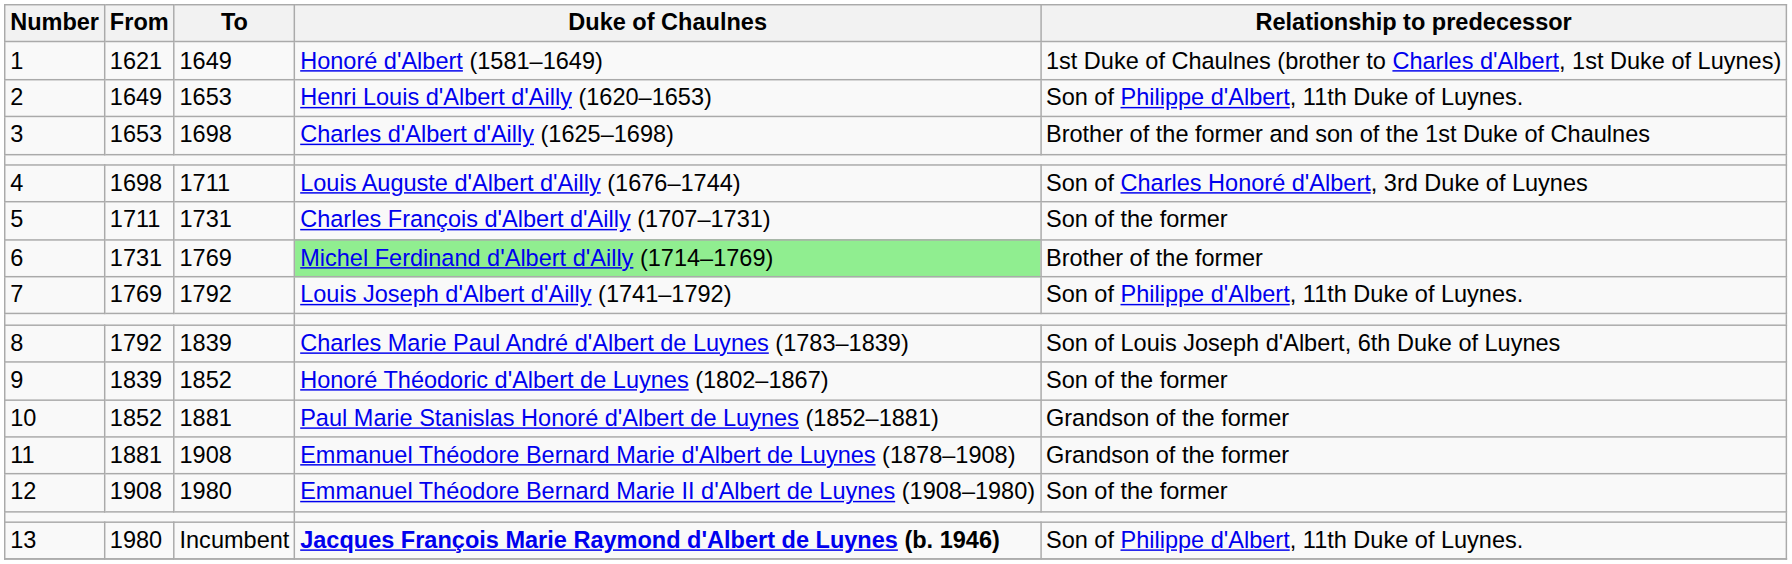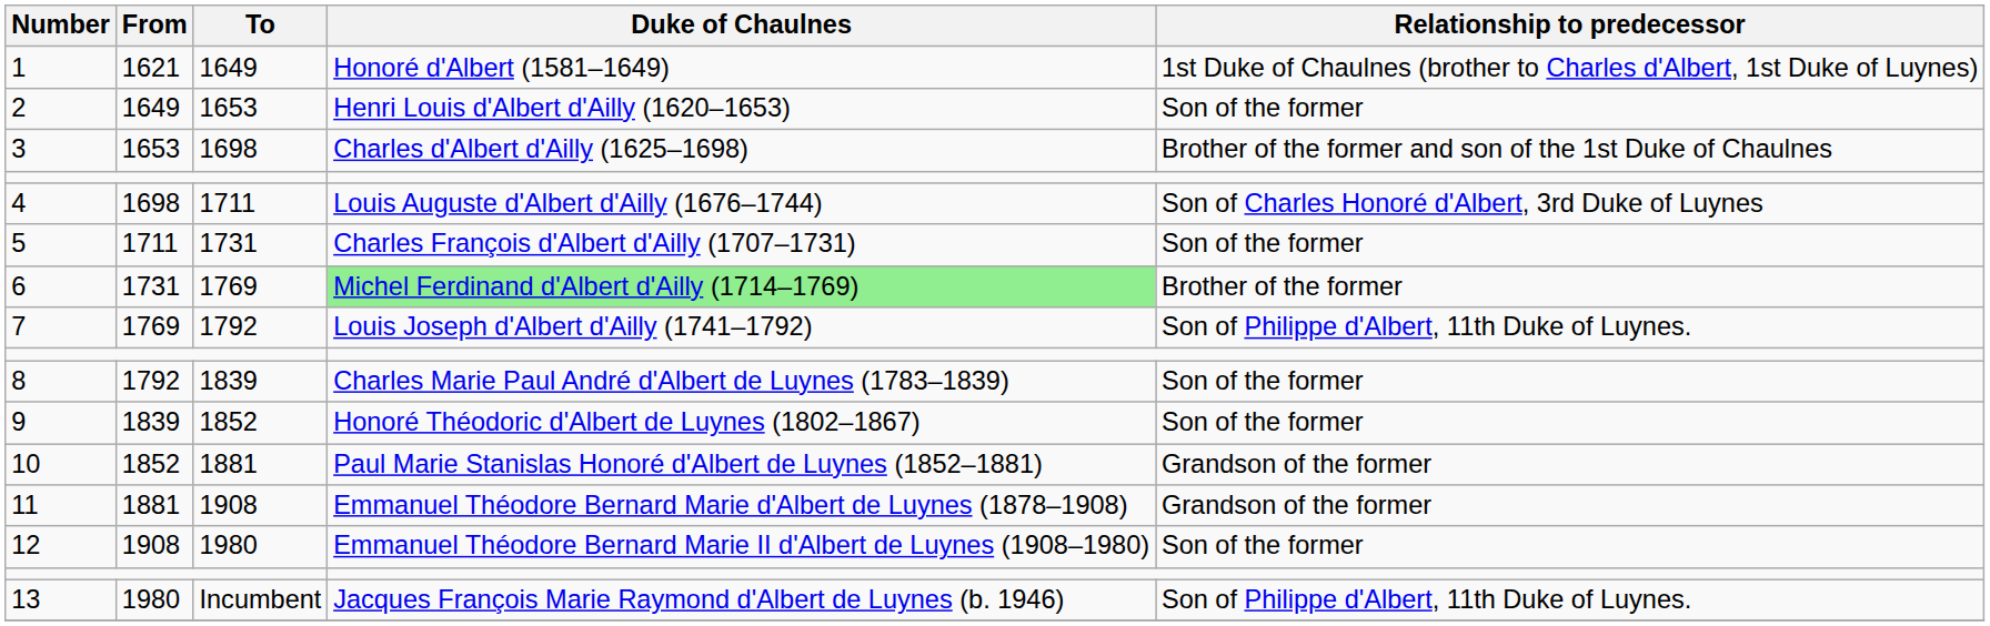 <table class="wikitable">
 <tr>
 <th>Number</th>
 <th>From</th>
 <th>To</th>
 <th>Duke of Chaulnes</th>
 <th>Relationship to predecessor</th>
 </tr>
 <tr>
 <td>1</td>
 <td>1621</td>
 <td>1649</td>
 <td><a href='#'>Honoré d'Albert</a> (1581–1649)</td>
 <td>1st Duke of Chaulnes (brother to <a href='#'>Charles d'Albert</a>, 1st Duke of Luynes)</td>
 </tr>
 <tr>
 <td>2</td>
 <td>1649</td>
 <td>1653</td>
 <td><a href='#'>Henri Louis d'Albert d'Ailly</a> (1620–1653)</td>
-<td>Son of <a href='#'>Philippe d'Albert</a>, 11th Duke of Luynes.</td>
+<td>Son of the former</td>
 </tr>
 <tr>
 <td>3</td>
 <td>1653</td>
 <td>1698</td>
 <td><a href='#'>Charles d'Albert d'Ailly</a> (1625–1698)</td>
 <td>Brother of the former and son of the 1st Duke of Chaulnes</td>
 </tr>
 <tr>
 <td colspan="3" style="text-align: center;"></td>
 </tr>
 <tr>
 <td>4</td>
 <td>1698</td>
 <td>1711</td>
 <td><a href='#'>Louis Auguste d'Albert d'Ailly</a> (1676–1744)</td>
 <td>Son of <a href='#'>Charles Honoré d'Albert</a>, 3rd Duke of Luynes</td>
 </tr>
 <tr>
 <td>5</td>
 <td>1711</td>
 <td>1731</td>
 <td><a href='#'>Charles François d'Albert d'Ailly</a> (1707–1731)</td>
 <td>Son of the former</td>
 </tr>
 <tr>
 <td>6</td>
 <td>1731</td>
 <td>1769</td>
 <td style="background: lightgreen;"><a href='#'>Michel Ferdinand d'Albert d'Ailly</a> (1714–1769)</td>
 <td>Brother of the former</td>
 </tr>
 <tr>
 <td>7</td>
 <td>1769</td>
 <td>1792</td>
 <td><a href='#'>Louis Joseph d'Albert d'Ailly</a> (1741–1792)</td>
 <td>Son of <a href='#'>Philippe d'Albert</a>, 11th Duke of Luynes.</td>
 </tr>
 <tr>
 <td colspan="3" style="text-align: center;"></td>
 </tr>
 <tr>
 <td>8</td>
 <td>1792</td>
 <td>1839</td>
 <td><a href='#'>Charles Marie Paul André d'Albert de Luynes</a> (1783–1839)</td>
-<td>Son of Louis Joseph d'Albert, 6th Duke of Luynes</td>
+<td>Son of the former</td>
 </tr>
 <tr>
 <td>9</td>
 <td>1839</td>
 <td>1852</td>
 <td><a href='#'>Honoré Théodoric d'Albert de Luynes</a> (1802–1867)</td>
 <td>Son of the former</td>
 </tr>
 <tr>
 <td>10</td>
 <td>1852</td>
 <td>1881</td>
 <td><a href='#'>Paul Marie Stanislas Honoré d'Albert de Luynes</a> (1852–1881)</td>
 <td>Grandson of the former</td>
 </tr>
 <tr>
 <td>11</td>
 <td>1881</td>
 <td>1908</td>
 <td><a href='#'>Emmanuel Théodore Bernard Marie d'Albert de Luynes</a> (1878–1908)</td>
 <td>Grandson of the former</td>
 </tr>
 <tr>
 <td>12</td>
 <td>1908</td>
 <td>1980</td>
 <td><a href='#'>Emmanuel Théodore Bernard Marie II d'Albert de Luynes</a> (1908–1980)</td>
 <td>Son of the former</td>
 </tr>
 <tr>
 <td colspan="3" style="text-align: center;"></td>
 </tr>
 <tr>
 <td>13</td>
 <td>1980</td>
 <td>Incumbent</td>
-<td><strong><a href='#'>Jacques François Marie Raymond d'Albert de Luynes</a> (b. 1946)</strong></td>
+<td><a href='#'>Jacques François Marie Raymond d'Albert de Luynes</a> (b. 1946)</td>
 <td>Son of <a href='#'>Philippe d'Albert</a>, 11th Duke of Luynes.</td>
 </tr>
 <tr>
 </tr>
 </table>
